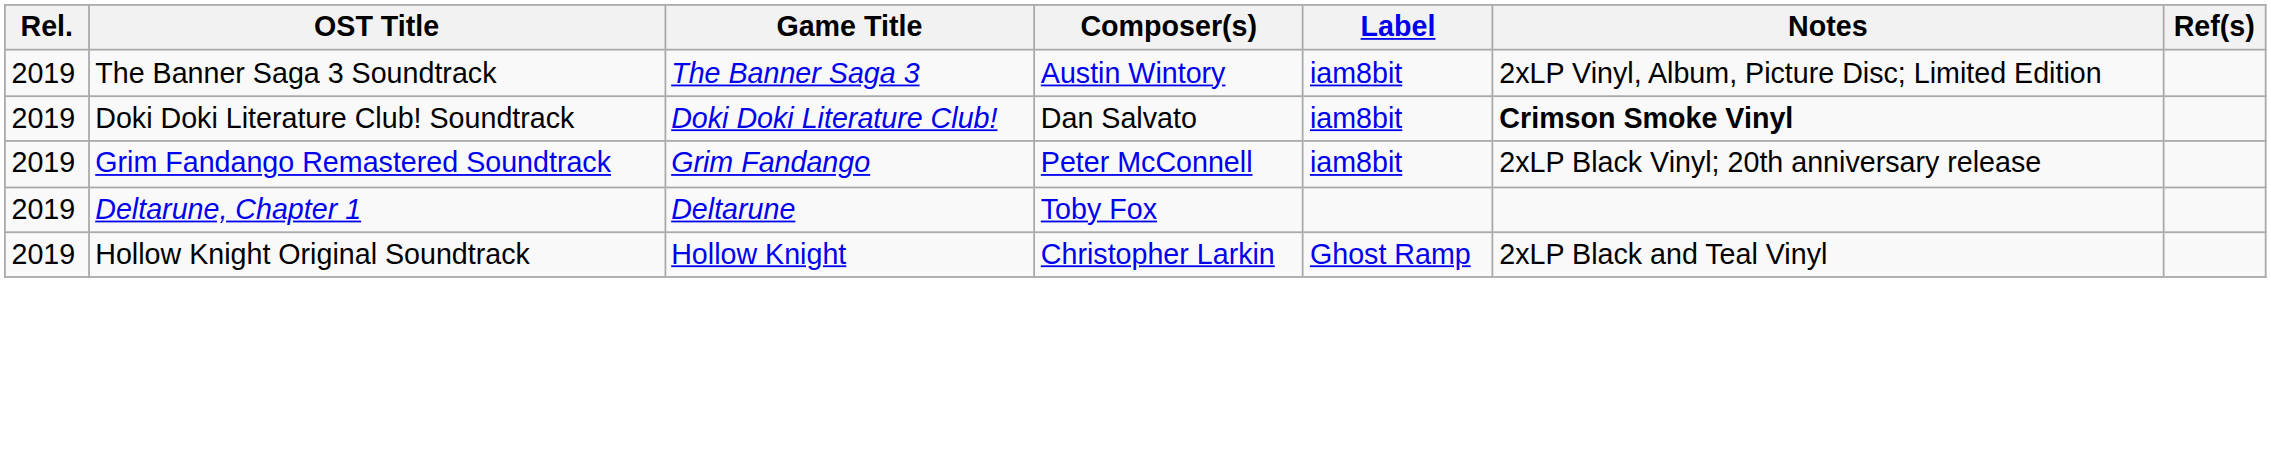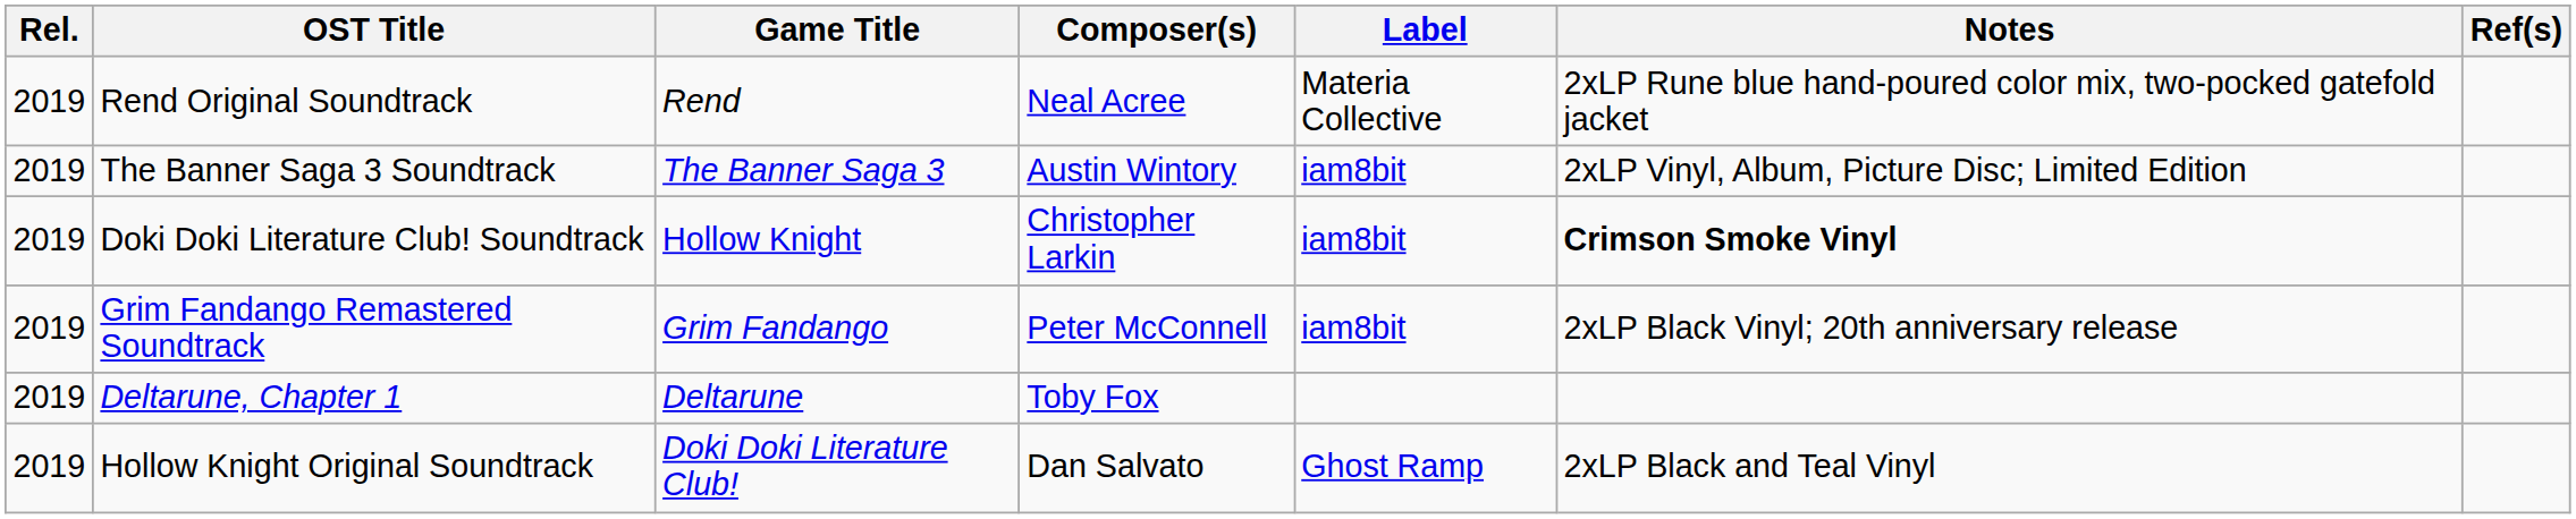 <table class="wikitable sortable" width="100%">
 <tr>
 <th>Rel.</th>
 <th>OST Title</th>
 <th>Game Title</th>
 <th>Composer(s)</th>
 <th><a href='#'>Label</a></th>
 <th>Notes</th>
 <th>Ref(s)</th>
+</tr>
+<tr>
+<td>2019</td>
+<td>Rend Original Soundtrack</td>
+<td><em>Rend</em></td>
+<td><a href='#'>Neal Acree</a></td>
+<td>Materia Collective</td>
+<td>2xLP Rune blue hand-poured color mix, two-pocked gatefold jacket</td>
+<td></td>
 </tr>
 <tr>
 <td>2019</td>
 <td>The Banner Saga 3 Soundtrack</td>
 <td><em><a href='#'>The Banner Saga 3</a></em></td>
 <td><a href='#'>Austin Wintory</a></td>
 <td><a href='#'>iam8bit</a></td>
 <td>2xLP Vinyl, Album, Picture Disc; Limited Edition</td>
 <td></td>
 </tr>
 <tr>
 <td>2019</td>
 <td>Doki Doki Literature Club! Soundtrack</td>
-<td><em><a href='#'>Doki Doki Literature Club!</a></em></td>
-<td>Dan Salvato</td>
+<td><a href='#'>Hollow Knight</a></td>
+<td><a href='#'>Christopher Larkin</a></td>
 <td><a href='#'>iam8bit</a></td>
 <td><strong>Crimson Smoke Vinyl</strong></td>
 <td></td>
 </tr>
 <tr>
 <td>2019</td>
 <td><a href='#'>Grim Fandango Remastered Soundtrack</a></td>
 <td><em><a href='#'>Grim Fandango</a></em></td>
 <td><a href='#'>Peter McConnell</a></td>
 <td><a href='#'>iam8bit</a></td>
 <td>2xLP Black Vinyl; 20th anniversary release</td>
 <td></td>
 </tr>
 <tr>
 <td>2019</td>
 <td><em><a href='#'>Deltarune, Chapter 1</a></em></td>
 <td><em><a href='#'>Deltarune</a></em></td>
 <td><a href='#'>Toby Fox</a></td>
 <td></td>
 <td></td>
 <td></td>
 </tr>
 <tr>
 <td>2019</td>
 <td>Hollow Knight Original Soundtrack</td>
-<td><a href='#'>Hollow Knight</a></td>
-<td><a href='#'>Christopher Larkin</a></td>
+<td><em><a href='#'>Doki Doki Literature Club!</a></em></td>
+<td>Dan Salvato</td>
 <td><a href='#'>Ghost Ramp</a></td>
 <td>2xLP Black and Teal Vinyl</td>
 <td><br></td>
 </tr>
 </table>
